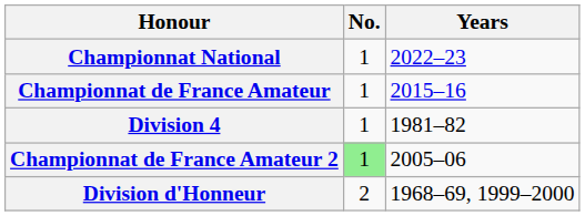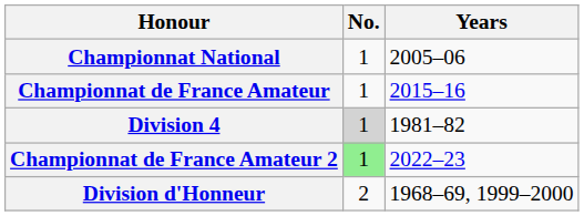 <table class="wikitable plainrowheaders">
 <tr>
 <th scope=col>Honour</th>
 <th scope=col>No.</th>
 <th scope=col>Years</th>
 </tr>
 <tr>
 <th scope=row><a href='#'>Championnat National</a></th>
 <td align="center">1</td>
-<td><a href='#'>2022–23</a></td>
+<td>2005–06</td>
 </tr>
 <tr>
 <th scope=row><a href='#'>Championnat de France Amateur</a></th>
 <td align="center">1</td>
 <td><a href='#'>2015–16</a></td>
 </tr>
 <tr>
 <th scope=row><a href='#'>Division 4</a></th>
-<td align="center">1</td>
+<td align="center" style="background: lightgrey;">1</td>
 <td>1981–82</td>
 </tr>
 <tr>
 <th scope=row><a href='#'>Championnat de France Amateur 2</a></th>
 <td align="center" style="background: lightgreen;">1</td>
-<td>2005–06</td>
+<td><a href='#'>2022–23</a></td>
 </tr>
 <tr>
 <th scope=row><a href='#'>Division d'Honneur</a></th>
 <td align="center">2</td>
 <td>1968–69, 1999–2000</td>
 </tr>
 </table>
